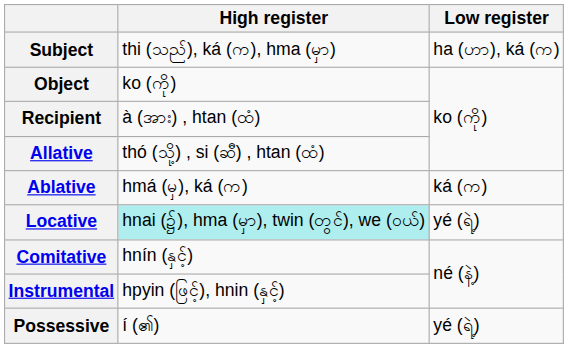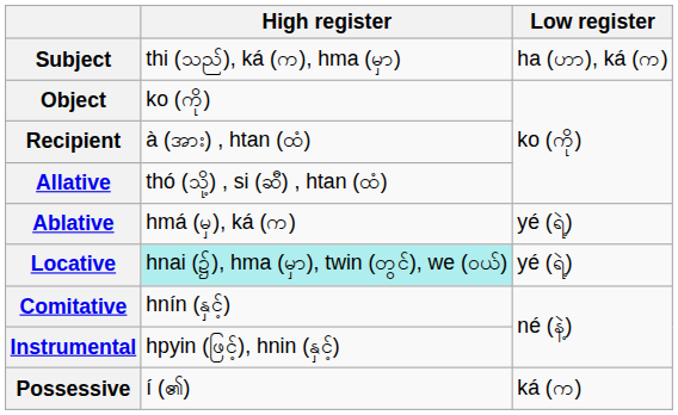 <table class="wikitable">
 <tr>
 <th></th>
 <th>High register</th>
 <th>Low register</th>
 </tr>
 <tr>
 <th>Subject</th>
 <td>thi (သည်), ká (က), hma (မှာ)</td>
 <td>ha (ဟာ), ká (က)</td>
 </tr>
 <tr>
 <th>Object</th>
 <td>ko (ကို)</td>
 <td rowspan="3">ko (ကို)</td>
 </tr>
 <tr>
 <th>Recipient</th>
 <td>à (အား) , htan (ထံ)</td>
 </tr>
 <tr>
 <th><a href='#'>Allative</a></th>
 <td>thó (သို့) , si (ဆီ) , htan (ထံ)</td>
 </tr>
 <tr>
 <th><a href='#'>Ablative</a></th>
 <td>hmá (မှ), ká (က)</td>
-<td>ká (က)</td>
+<td>yé (ရဲ့)</td>
 </tr>
 <tr>
 <th><a href='#'>Locative</a></th>
 <td style="background: paleturquoise;">hnai (၌), hma (မှာ), twin (တွင်), we (ဝယ်)</td>
 <td>yé (ရဲ့)</td>
 </tr>
 <tr>
 <th><a href='#'>Comitative</a></th>
 <td>hnín (နှင့်)</td>
 <td rowspan="2">né (နဲ့)</td>
 </tr>
 <tr>
 <th><a href='#'>Instrumental</a></th>
 <td>hpyin (ဖြင့်), hnin (နှင့်)</td>
 </tr>
 <tr>
 <th>Possessive</th>
 <td>í (၏)</td>
-<td>yé (ရဲ့)</td>
+<td>ká (က)</td>
 </tr>
 </table>
